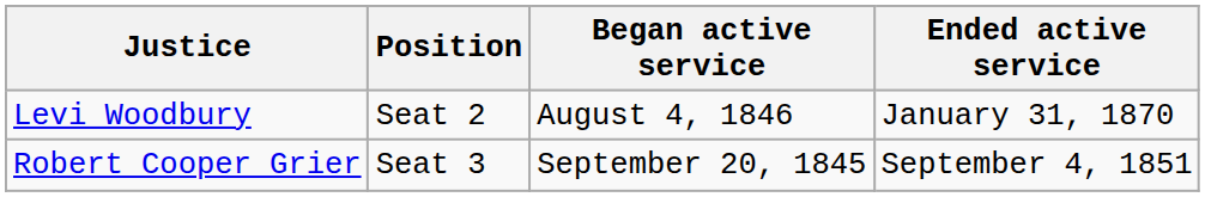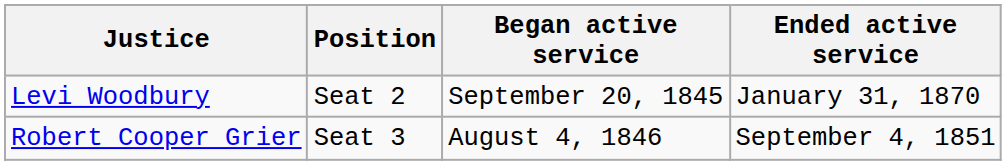 <table class="sortable wikitable">
 <tr>
 <th>Justice</th>
 <th>Position</th>
 <th>Began active<br>service</th>
 <th>Ended active<br>service</th>
 </tr>
 <tr>
 <td><a href='#'>Levi Woodbury</a></td>
 <td>Seat 2</td>
-<td data-sort-value="18460804">August 4, 1846</td>
+<td data-sort-value="18450920">September 20, 1845</td>
 <td data-sort-value="18700131">January 31, 1870</td>
 </tr>
 <tr>
 <td><a href='#'>Robert Cooper Grier</a></td>
 <td>Seat 3</td>
-<td data-sort-value="18450920">September 20, 1845</td>
+<td data-sort-value="18460804">August 4, 1846</td>
 <td data-sort-value="18510904">September 4, 1851</td>
 </tr>
 </table>
